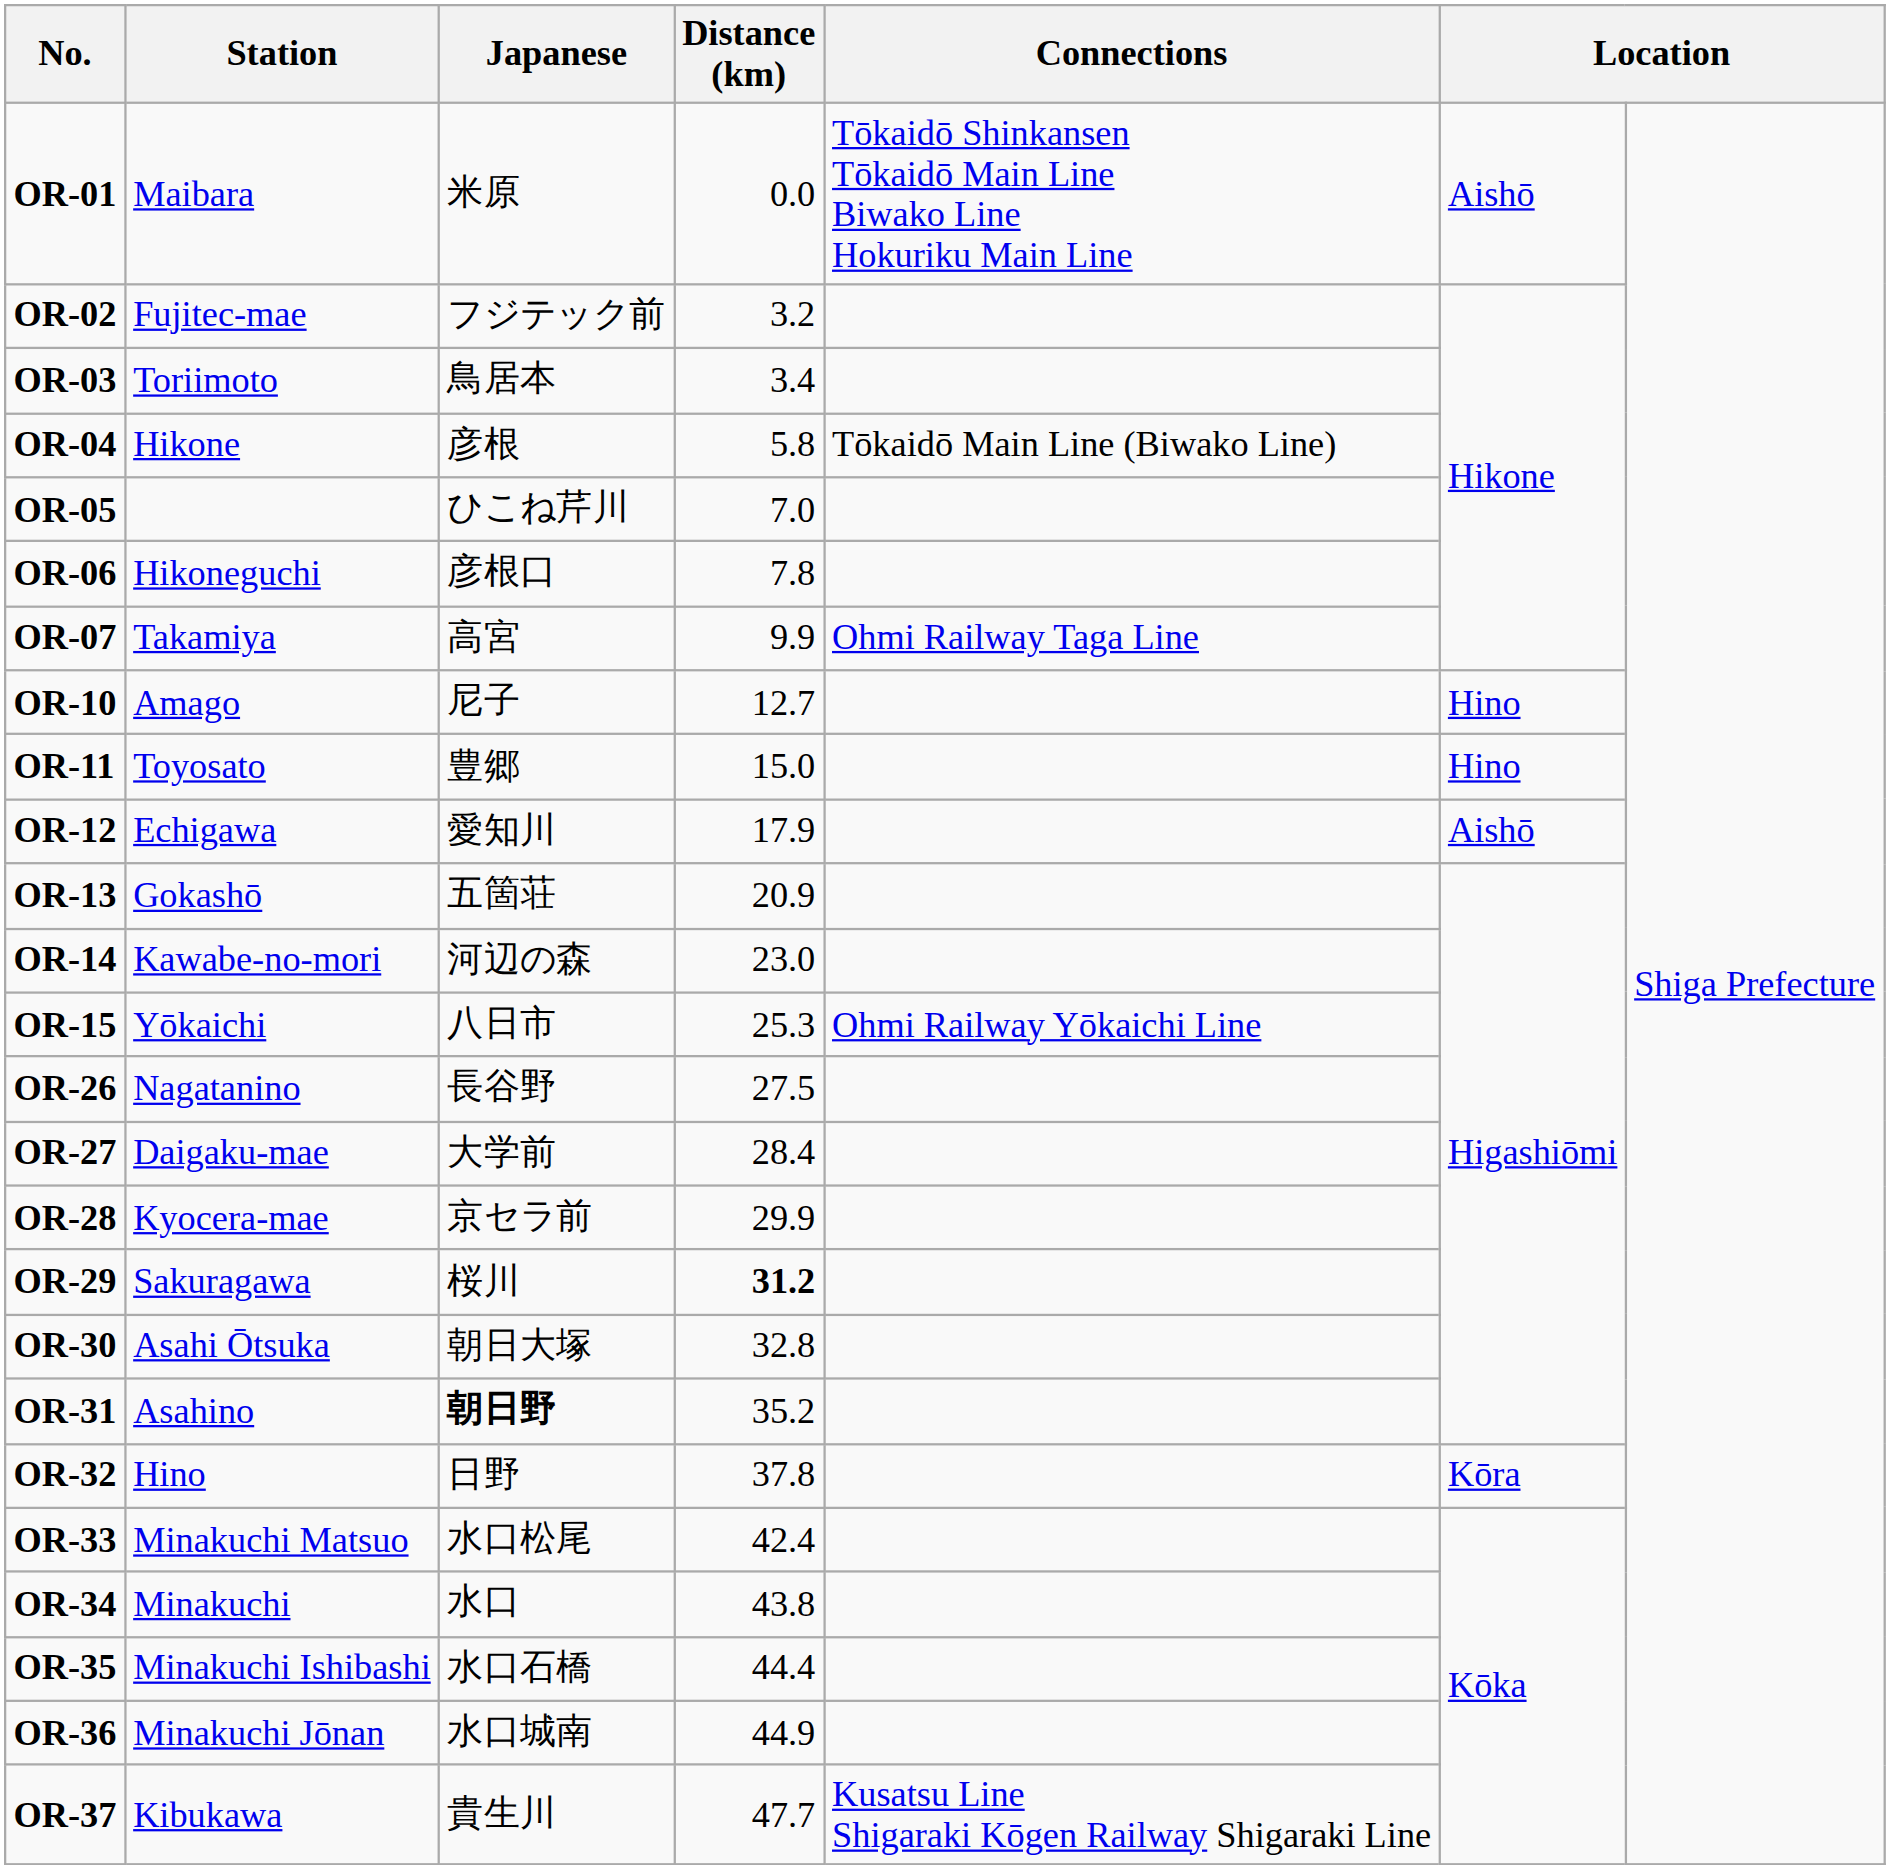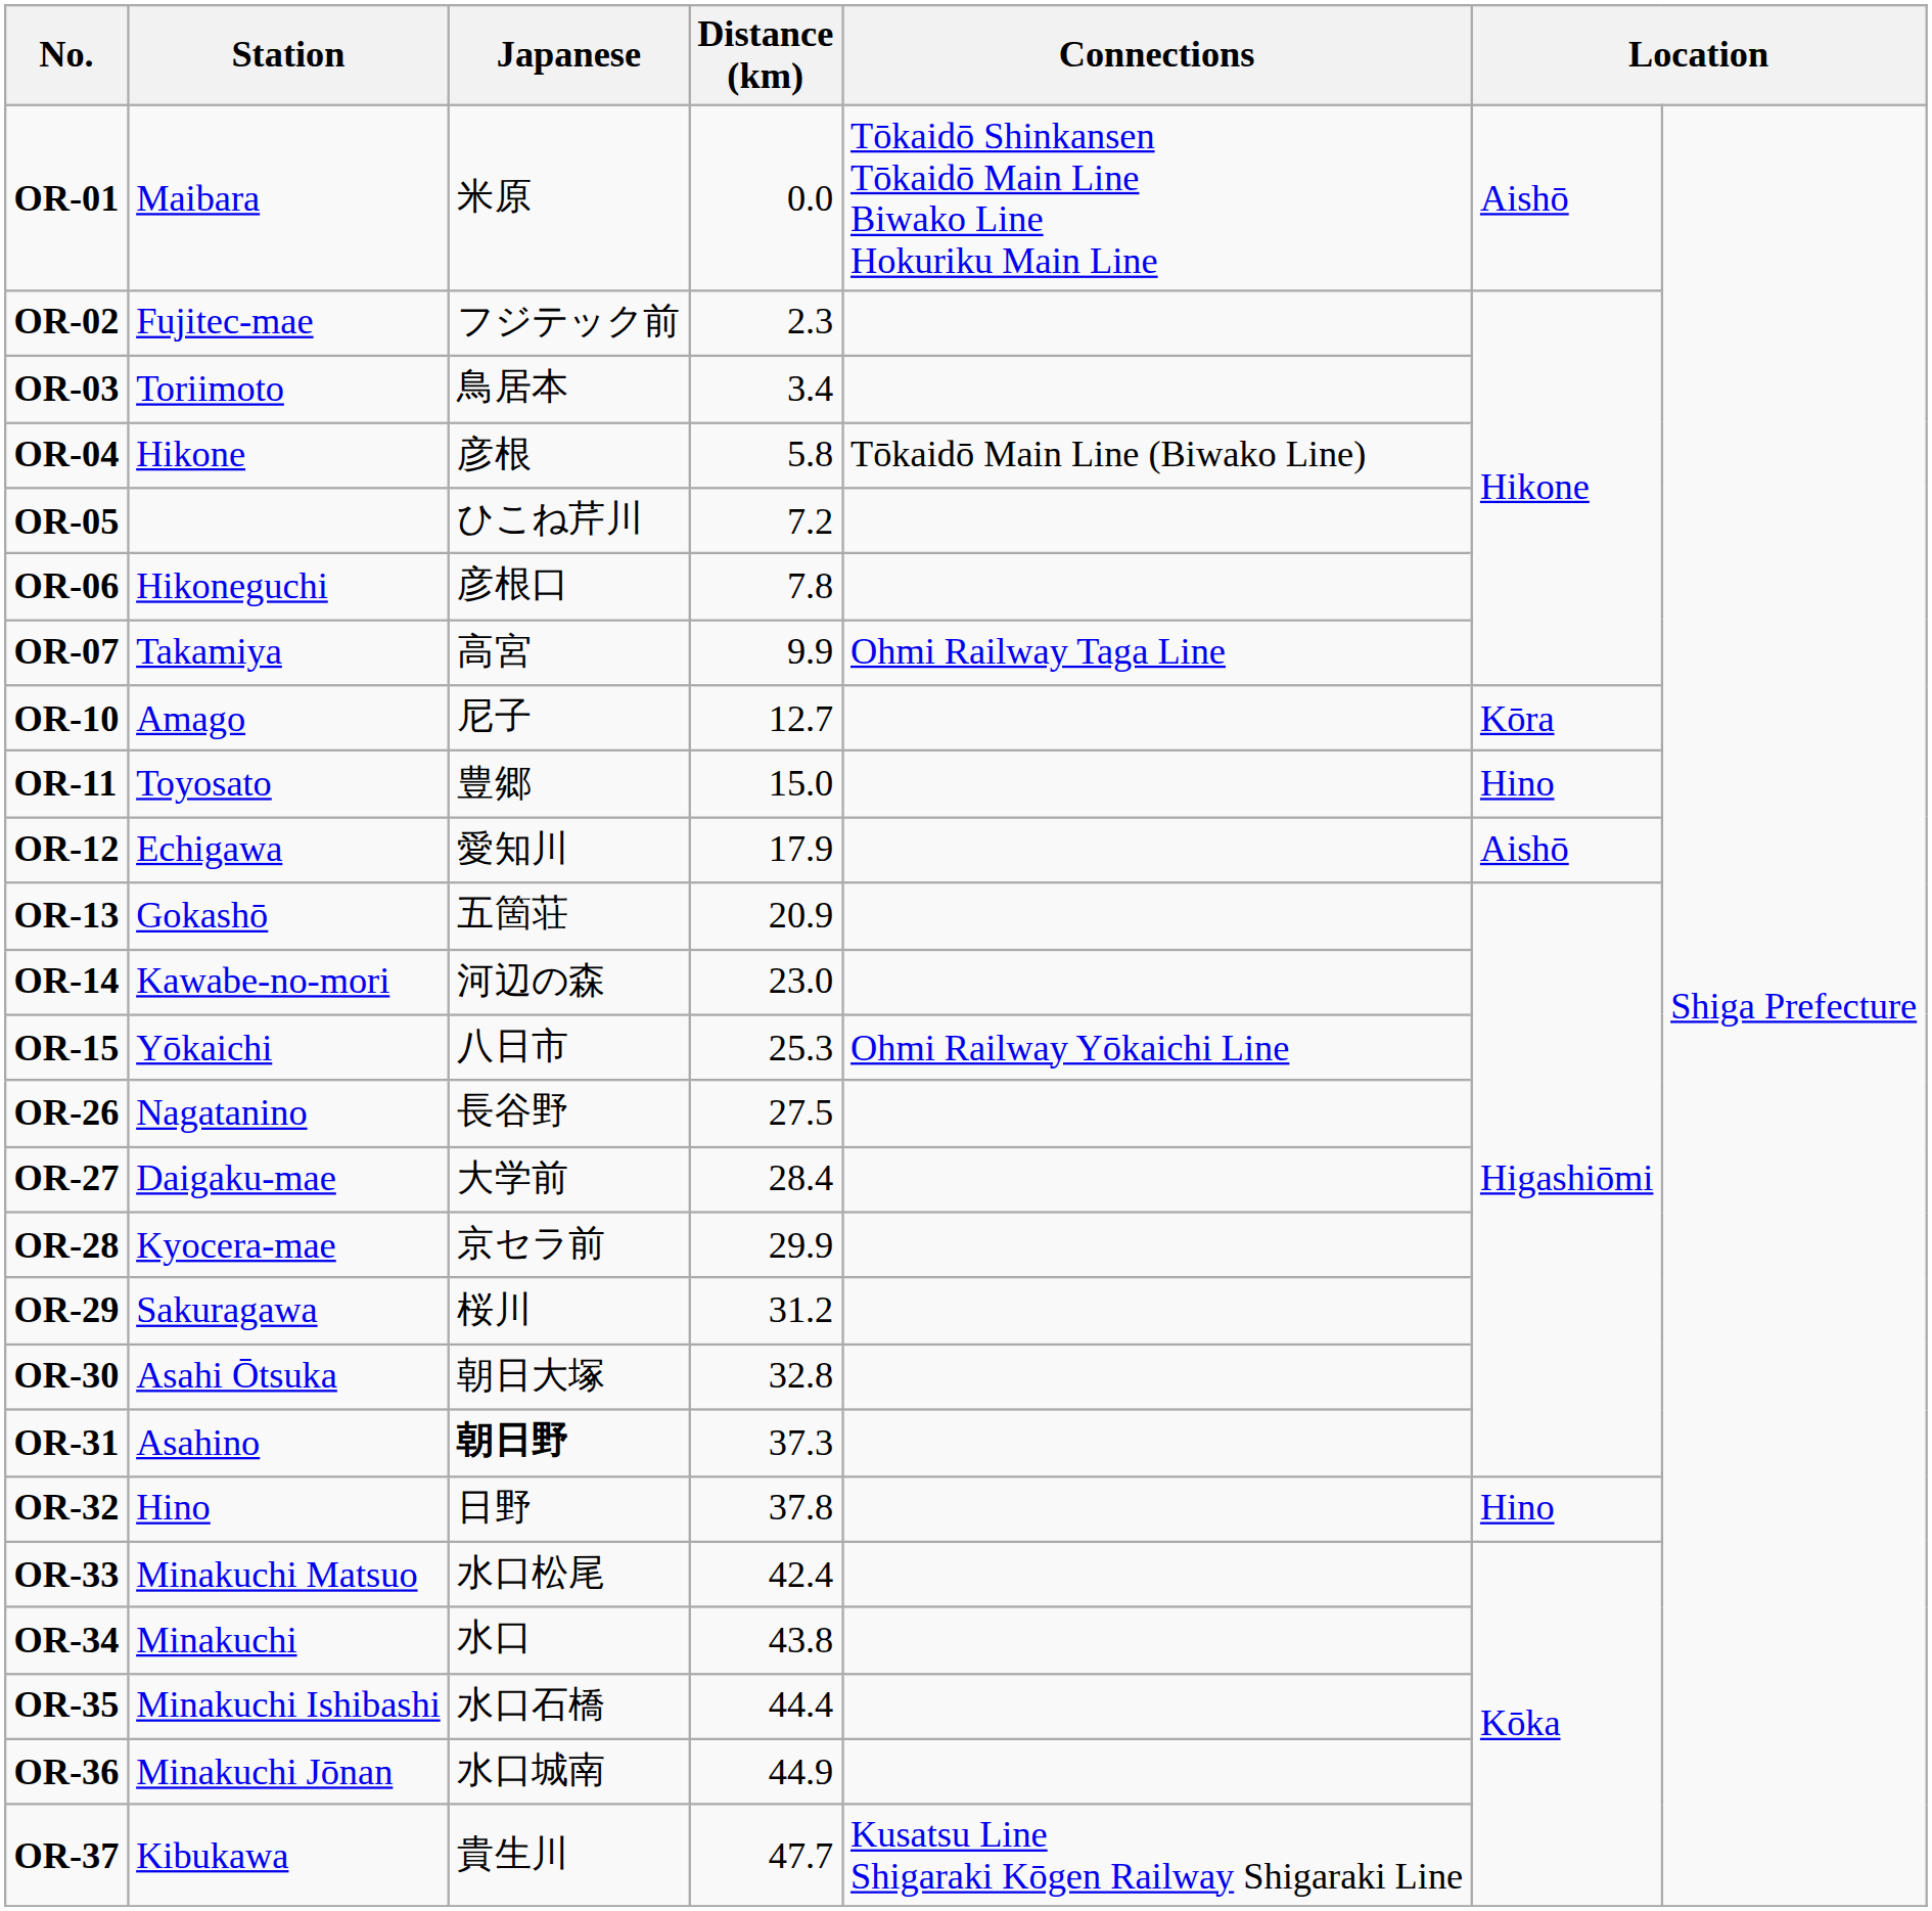 <table class="wikitable">
 <tr>
 <th>No.</th>
 <th>Station</th>
 <th>Japanese</th>
 <th>Distance<br>(km)</th>
 <th>Connections</th>
 <th colspan="2">Location</th>
 </tr>
 <tr>
 <td><strong>OR-01</strong></td>
 <td><a href='#'>Maibara</a></td>
 <td>米原</td>
 <td align="right">0.0</td>
 <td><a href='#'>Tōkaidō Shinkansen</a><br><a href='#'>Tōkaidō Main Line</a><br><a href='#'>Biwako Line</a><br><a href='#'>Hokuriku Main Line</a></td>
 <td><a href='#'>Aishō</a></td>
 <td rowspan=25><a href='#'>Shiga Prefecture</a></td>
 </tr>
 <tr>
 <td><strong>OR-02</strong></td>
 <td><a href='#'>Fujitec-mae</a></td>
 <td>フジテック前</td>
-<td align="right">3.2</td>
+<td align="right">2.3</td>
 <td> </td>
 <td rowspan="6"><a href='#'>Hikone</a></td>
 </tr>
 <tr>
 <td><strong>OR-03</strong></td>
 <td><a href='#'>Toriimoto</a></td>
 <td>鳥居本</td>
 <td align="right">3.4</td>
 <td> </td>
 </tr>
 <tr>
 <td><strong>OR-04</strong></td>
 <td><a href='#'>Hikone</a></td>
 <td>彦根</td>
 <td align="right">5.8</td>
 <td>Tōkaidō Main Line (Biwako Line)</td>
 </tr>
 <tr>
 <td><strong>OR-05</strong></td>
 <td></td>
 <td>ひこね芹川</td>
-<td align="right">7.0</td>
+<td align="right">7.2</td>
 <td> </td>
 </tr>
 <tr>
 <td><strong>OR-06</strong></td>
 <td><a href='#'>Hikoneguchi</a></td>
 <td>彦根口</td>
 <td align="right">7.8</td>
 <td> </td>
 </tr>
 <tr>
 <td><strong>OR-07</strong></td>
 <td><a href='#'>Takamiya</a></td>
 <td>高宮</td>
 <td align="right">9.9</td>
 <td><a href='#'>Ohmi Railway Taga Line</a></td>
 </tr>
 <tr>
 <td><strong>OR-10</strong></td>
 <td><a href='#'>Amago</a></td>
 <td>尼子</td>
 <td align="right">12.7</td>
 <td> </td>
-<td><a href='#'>Hino</a></td>
+<td><a href='#'>Kōra</a></td>
 </tr>
 <tr>
 <td><strong>OR-11</strong></td>
 <td><a href='#'>Toyosato</a></td>
 <td>豊郷</td>
 <td align="right">15.0</td>
 <td> </td>
 <td><a href='#'>Hino</a></td>
 </tr>
 <tr>
 <td><strong>OR-12</strong></td>
 <td><a href='#'>Echigawa</a></td>
 <td>愛知川</td>
 <td align="right">17.9</td>
 <td> </td>
 <td><a href='#'>Aishō</a></td>
 </tr>
 <tr>
 <td><strong>OR-13</strong></td>
 <td><a href='#'>Gokashō</a></td>
 <td>五箇荘</td>
 <td align="right">20.9</td>
 <td> </td>
 <td td rowspan="9"><a href='#'>Higashiōmi</a></td>
 </tr>
 <tr>
 <td><strong>OR-14</strong></td>
 <td><a href='#'>Kawabe-no-mori</a></td>
 <td>河辺の森</td>
 <td align="right">23.0</td>
 <td> </td>
 </tr>
 <tr>
 <td><strong>OR-15</strong></td>
 <td><a href='#'>Yōkaichi</a></td>
 <td>八日市</td>
 <td align="right">25.3</td>
 <td><a href='#'>Ohmi Railway Yōkaichi Line</a></td>
 </tr>
 <tr>
 <td><strong>OR-26</strong></td>
 <td><a href='#'>Nagatanino</a></td>
 <td>長谷野</td>
 <td align="right">27.5</td>
 <td> </td>
 </tr>
 <tr>
 <td><strong>OR-27</strong></td>
 <td><a href='#'>Daigaku-mae</a></td>
 <td>大学前</td>
 <td align="right">28.4</td>
 <td> </td>
 </tr>
 <tr>
 <td><strong>OR-28</strong></td>
 <td><a href='#'>Kyocera-mae</a></td>
 <td>京セラ前</td>
 <td align="right">29.9</td>
 <td> </td>
 </tr>
 <tr>
 <td><strong>OR-29</strong></td>
 <td><a href='#'>Sakuragawa</a></td>
 <td>桜川</td>
-<td align="right"><strong>31.2</strong></td>
+<td align="right">31.2</td>
 <td> </td>
 </tr>
 <tr>
 <td><strong>OR-30</strong></td>
 <td><a href='#'>Asahi Ōtsuka</a></td>
 <td>朝日大塚</td>
 <td align="right">32.8</td>
 <td> </td>
 </tr>
 <tr>
 <td><strong>OR-31</strong></td>
 <td><a href='#'>Asahino</a></td>
 <td><strong>朝日野</strong></td>
-<td align="right">35.2</td>
+<td align="right">37.3</td>
 <td> </td>
 </tr>
 <tr>
 <td><strong>OR-32</strong></td>
 <td><a href='#'>Hino</a></td>
 <td>日野</td>
 <td align="right">37.8</td>
 <td> </td>
-<td><a href='#'>Kōra</a></td>
+<td><a href='#'>Hino</a></td>
 </tr>
 <tr>
 <td><strong>OR-33</strong></td>
 <td><a href='#'>Minakuchi Matsuo</a></td>
 <td>水口松尾</td>
 <td align="right">42.4</td>
 <td> </td>
 <td rowspan="5"><a href='#'>Kōka</a></td>
 </tr>
 <tr>
 <td><strong>OR-34</strong></td>
 <td><a href='#'>Minakuchi</a></td>
 <td>水口</td>
 <td align="right">43.8</td>
 <td> </td>
 </tr>
 <tr>
 <td><strong>OR-35</strong></td>
 <td><a href='#'>Minakuchi Ishibashi</a></td>
 <td>水口石橋</td>
 <td align="right">44.4</td>
 <td> </td>
 </tr>
 <tr>
 <td><strong>OR-36</strong></td>
 <td><a href='#'>Minakuchi Jōnan</a></td>
 <td>水口城南</td>
 <td align="right">44.9</td>
 <td> </td>
 </tr>
 <tr>
 <td><strong>OR-37</strong></td>
 <td><a href='#'>Kibukawa</a></td>
 <td>貴生川</td>
 <td align="right">47.7</td>
 <td><a href='#'>Kusatsu Line</a><br><a href='#'>Shigaraki Kōgen Railway</a> Shigaraki Line</td>
 </tr>
 </table>
